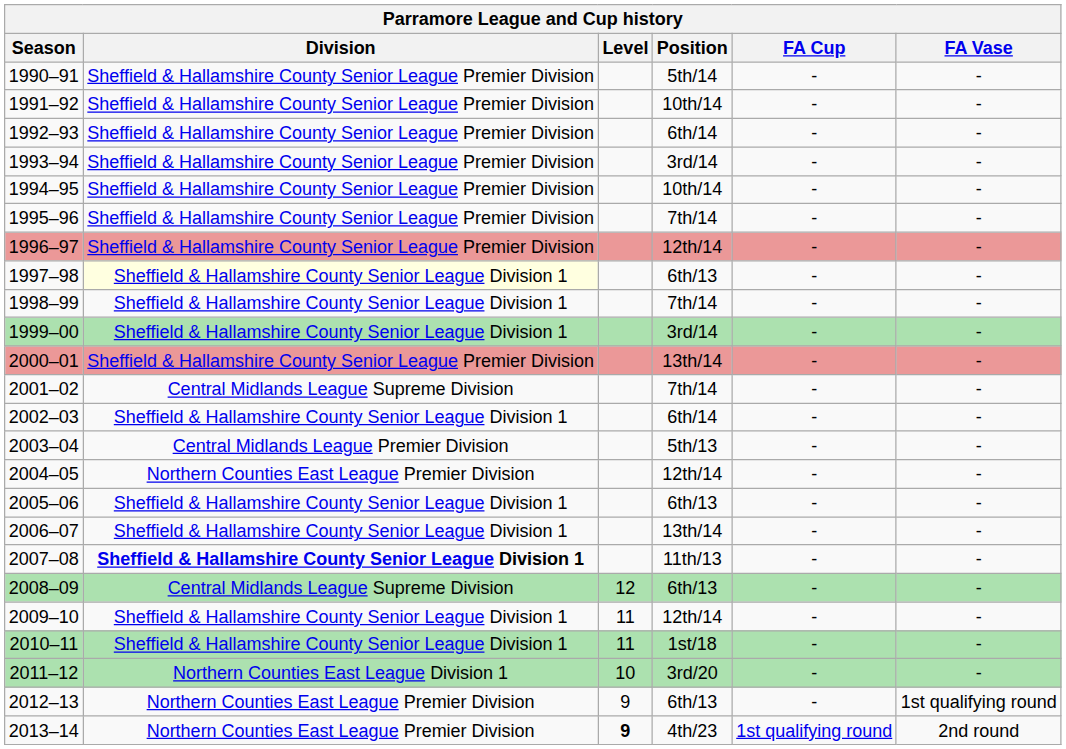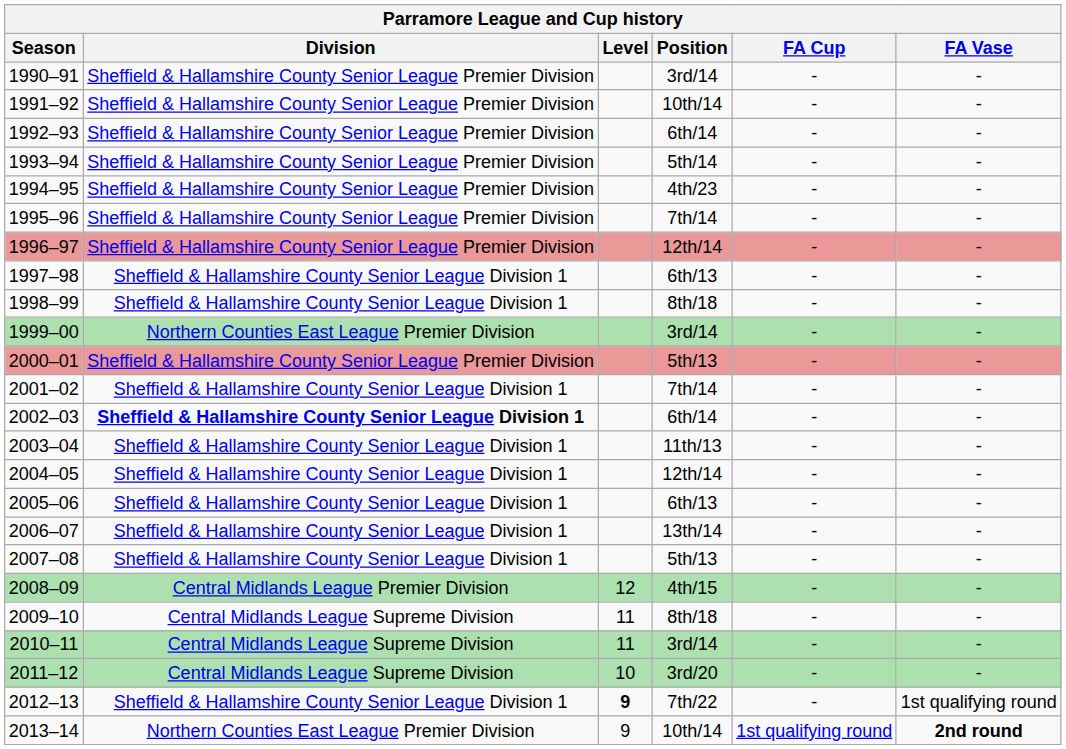 <table class="wikitable collapsible" style="font-size:90%; text-align: center;"|>
 <tr>
 <th colspan="6"><strong>Parramore League and Cup history</strong></th>
 </tr>
 <tr>
 <th>Season</th>
 <th>Division</th>
 <th>Level</th>
 <th>Position</th>
 <th><a href='#'>FA Cup</a></th>
 <th><a href='#'>FA Vase</a></th>
 </tr>
 <tr>
 <td>1990–91</td>
 <td><a href='#'>Sheffield & Hallamshire County Senior League</a> Premier Division</td>
 <td></td>
-<td>5th/14</td>
+<td>3rd/14</td>
 <td>-</td>
 <td>-</td>
 </tr>
 <tr>
 <td>1991–92</td>
 <td><a href='#'>Sheffield & Hallamshire County Senior League</a> Premier Division</td>
 <td></td>
 <td>10th/14</td>
 <td>-</td>
 <td>-</td>
 </tr>
 <tr>
 <td>1992–93</td>
 <td><a href='#'>Sheffield & Hallamshire County Senior League</a> Premier Division</td>
 <td></td>
 <td>6th/14</td>
 <td>-</td>
 <td>-</td>
 </tr>
 <tr>
 <td>1993–94</td>
 <td><a href='#'>Sheffield & Hallamshire County Senior League</a> Premier Division</td>
 <td></td>
-<td>3rd/14</td>
+<td>5th/14</td>
 <td>-</td>
 <td>-</td>
 </tr>
 <tr>
 <td>1994–95</td>
 <td><a href='#'>Sheffield & Hallamshire County Senior League</a> Premier Division</td>
 <td></td>
-<td>10th/14</td>
+<td>4th/23</td>
 <td>-</td>
 <td>-</td>
 </tr>
 <tr>
 <td>1995–96</td>
 <td><a href='#'>Sheffield & Hallamshire County Senior League</a> Premier Division</td>
 <td></td>
 <td>7th/14</td>
 <td>-</td>
 <td>-</td>
 </tr>
 <tr bgcolor="#EB9898">
 <td>1996–97</td>
 <td><a href='#'>Sheffield & Hallamshire County Senior League</a> Premier Division</td>
 <td></td>
 <td>12th/14</td>
 <td>-</td>
 <td>-</td>
 </tr>
 <tr>
 <td>1997–98</td>
-<td style="background: lightyellow;"><a href='#'>Sheffield & Hallamshire County Senior League</a> Division 1</td>
+<td><a href='#'>Sheffield & Hallamshire County Senior League</a> Division 1</td>
 <td></td>
 <td>6th/13</td>
 <td>-</td>
 <td>-</td>
 </tr>
 <tr>
 <td>1998–99</td>
 <td><a href='#'>Sheffield & Hallamshire County Senior League</a> Division 1</td>
 <td></td>
-<td>7th/14</td>
+<td>8th/18</td>
 <td>-</td>
 <td>-</td>
 </tr>
 <tr bgcolor="#ACE1AF">
 <td>1999–00</td>
-<td><a href='#'>Sheffield & Hallamshire County Senior League</a> Division 1</td>
+<td><a href='#'>Northern Counties East League</a> Premier Division</td>
 <td></td>
 <td>3rd/14</td>
 <td>-</td>
 <td>-</td>
 </tr>
 <tr bgcolor="#EB9898">
 <td>2000–01</td>
 <td><a href='#'>Sheffield & Hallamshire County Senior League</a> Premier Division</td>
 <td></td>
-<td>13th/14</td>
+<td>5th/13</td>
 <td>-</td>
 <td>-</td>
 </tr>
 <tr>
 <td>2001–02</td>
-<td><a href='#'>Central Midlands League</a> Supreme Division</td>
+<td><a href='#'>Sheffield & Hallamshire County Senior League</a> Division 1</td>
 <td></td>
 <td>7th/14</td>
 <td>-</td>
 <td>-</td>
 </tr>
 <tr>
 <td>2002–03</td>
-<td><a href='#'>Sheffield & Hallamshire County Senior League</a> Division 1</td>
+<td><strong><a href='#'>Sheffield & Hallamshire County Senior League</a> Division 1</strong></td>
 <td></td>
 <td>6th/14</td>
 <td>-</td>
 <td>-</td>
 </tr>
 <tr>
 <td>2003–04</td>
-<td><a href='#'>Central Midlands League</a> Premier Division</td>
+<td><a href='#'>Sheffield & Hallamshire County Senior League</a> Division 1</td>
 <td></td>
-<td>5th/13</td>
+<td>11th/13</td>
 <td>-</td>
 <td>-</td>
 </tr>
 <tr>
 <td>2004–05</td>
-<td><a href='#'>Northern Counties East League</a> Premier Division</td>
+<td><a href='#'>Sheffield & Hallamshire County Senior League</a> Division 1</td>
 <td></td>
 <td>12th/14</td>
 <td>-</td>
 <td>-</td>
 </tr>
 <tr>
 <td>2005–06</td>
 <td><a href='#'>Sheffield & Hallamshire County Senior League</a> Division 1</td>
 <td></td>
 <td>6th/13</td>
 <td>-</td>
 <td>-</td>
 </tr>
 <tr>
 <td>2006–07</td>
 <td><a href='#'>Sheffield & Hallamshire County Senior League</a> Division 1</td>
 <td></td>
 <td>13th/14</td>
 <td>-</td>
 <td>-</td>
 </tr>
 <tr>
 <td>2007–08</td>
-<td><strong><a href='#'>Sheffield & Hallamshire County Senior League</a> Division 1</strong></td>
+<td><a href='#'>Sheffield & Hallamshire County Senior League</a> Division 1</td>
 <td></td>
-<td>11th/13</td>
+<td>5th/13</td>
 <td>-</td>
 <td>-</td>
 </tr>
 <tr bgcolor="#ACE1AF">
 <td>2008–09</td>
-<td><a href='#'>Central Midlands League</a> Supreme Division</td>
+<td><a href='#'>Central Midlands League</a> Premier Division</td>
 <td>12</td>
-<td>6th/13</td>
+<td>4th/15</td>
 <td>-</td>
 <td>-</td>
 </tr>
 <tr>
 <td>2009–10</td>
-<td><a href='#'>Sheffield & Hallamshire County Senior League</a> Division 1</td>
+<td><a href='#'>Central Midlands League</a> Supreme Division</td>
 <td>11</td>
-<td>12th/14</td>
+<td>8th/18</td>
 <td>-</td>
 <td>-</td>
 </tr>
 <tr bgcolor="#ACE1AF">
 <td>2010–11</td>
-<td><a href='#'>Sheffield & Hallamshire County Senior League</a> Division 1</td>
+<td><a href='#'>Central Midlands League</a> Supreme Division</td>
 <td>11</td>
-<td>1st/18</td>
+<td>3rd/14</td>
 <td>-</td>
 <td>-</td>
 </tr>
 <tr bgcolor="#ACE1AF">
 <td>2011–12</td>
-<td><a href='#'>Northern Counties East League</a> Division 1</td>
+<td><a href='#'>Central Midlands League</a> Supreme Division</td>
 <td>10</td>
 <td>3rd/20</td>
 <td>-</td>
 <td>-</td>
 </tr>
 <tr>
 <td>2012–13</td>
-<td><a href='#'>Northern Counties East League</a> Premier Division</td>
-<td>9</td>
-<td>6th/13</td>
+<td><a href='#'>Sheffield & Hallamshire County Senior League</a> Division 1</td>
+<td><strong>9</strong></td>
+<td>7th/22</td>
 <td>-</td>
 <td>1st qualifying round</td>
 </tr>
 <tr>
 <td>2013–14</td>
 <td><a href='#'>Northern Counties East League</a> Premier Division</td>
-<td><strong>9</strong></td>
-<td>4th/23</td>
+<td>9</td>
+<td>10th/14</td>
 <td><a href='#'>1st qualifying round</a></td>
-<td>2nd round</td>
+<td><strong>2nd round</strong></td>
 </tr>
 </table>
